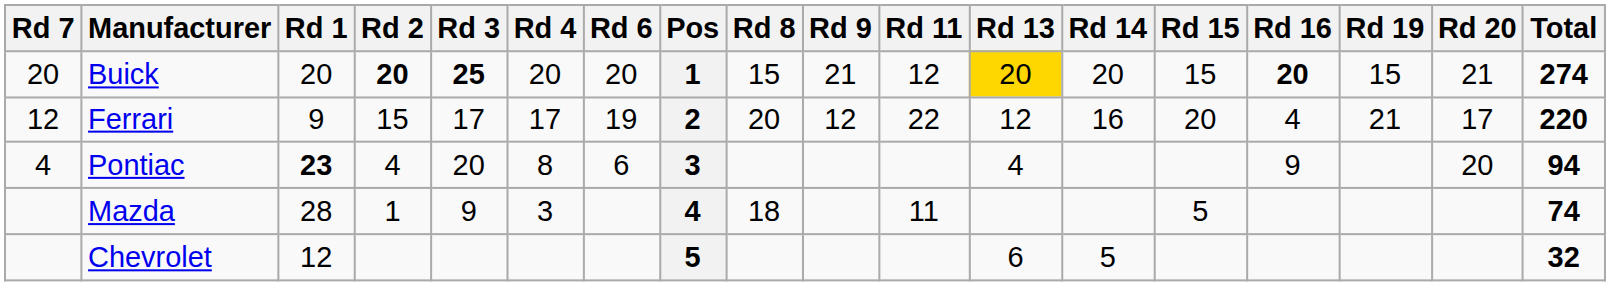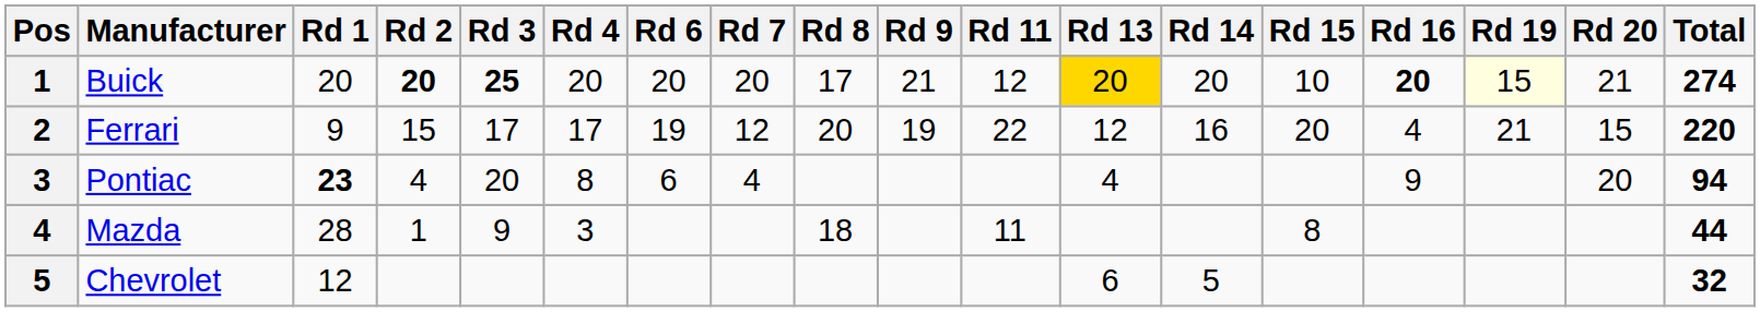 <table class="wikitable" style="font-size: 90%;">
 <tr>
-<th>Rd 7</th>
+<th>Pos</th>
 <th>Manufacturer</th>
 <th>Rd 1</th>
 <th>Rd 2</th>
 <th>Rd 3</th>
 <th>Rd 4</th>
 <th>Rd 6</th>
-<th>Pos</th>
+<th>Rd 7</th>
 <th>Rd 8</th>
 <th>Rd 9</th>
 <th>Rd 11</th>
 <th>Rd 13</th>
 <th>Rd 14</th>
 <th>Rd 15</th>
 <th>Rd 16</th>
 <th>Rd 19</th>
 <th>Rd 20</th>
 <th>Total</th>
 </tr>
 <tr>
-<td style="text-align:center;">20</td>
+<th>1</th>
 <td> <a href='#'>Buick</a></td>
 <td style="text-align:center;">20</td>
 <td style="text-align:center;"><strong>20</strong></td>
 <td style="text-align:center;"><strong>25</strong></td>
 <td style="text-align:center;">20</td>
 <td style="text-align:center;">20</td>
-<th>1</th>
-<td style="text-align:center;">15</td>
+<td style="text-align:center;">20</td>
+<td style="text-align:center;">17</td>
 <td style="text-align:center;">21</td>
 <td style="text-align:center;">12</td>
 <td style="background: gold; text-align:center;">20</td>
 <td style="text-align:center;">20</td>
-<td style="text-align:center;">15</td>
+<td style="text-align:center;">10</td>
 <td style="text-align:center;"><strong>20</strong></td>
-<td style="text-align:center;">15</td>
+<td style="background: lightyellow; text-align:center;">15</td>
 <td style="text-align:center;">21</td>
 <td style="text-align:center;"><strong>274</strong></td>
 </tr>
 <tr>
-<td style="text-align:center;">12</td>
+<th>2</th>
 <td> <a href='#'>Ferrari</a></td>
 <td style="text-align:center;">9</td>
 <td style="text-align:center;">15</td>
 <td style="text-align:center;">17</td>
 <td style="text-align:center;">17</td>
 <td style="text-align:center;">19</td>
-<th>2</th>
+<td style="text-align:center;">12</td>
 <td style="text-align:center;">20</td>
-<td style="text-align:center;">12</td>
+<td style="text-align:center;">19</td>
 <td style="text-align:center;">22</td>
 <td style="text-align:center;">12</td>
 <td style="text-align:center;">16</td>
 <td style="text-align:center;">20</td>
 <td style="text-align:center;">4</td>
 <td style="text-align:center;">21</td>
-<td style="text-align:center;">17</td>
+<td style="text-align:center;">15</td>
 <td style="text-align:center;"><strong>220</strong></td>
 </tr>
 <tr>
-<td style="text-align:center;">4</td>
+<th>3</th>
 <td> <a href='#'>Pontiac</a></td>
 <td style="text-align:center;"><strong>23</strong></td>
 <td style="text-align:center;">4</td>
 <td style="text-align:center;">20</td>
 <td style="text-align:center;">8</td>
 <td style="text-align:center;">6</td>
-<th>3</th>
+<td style="text-align:center;">4</td>
 <td></td>
 <td></td>
 <td></td>
 <td style="text-align:center;">4</td>
 <td></td>
 <td></td>
 <td style="text-align:center;">9</td>
 <td></td>
 <td style="text-align:center;">20</td>
 <td style="text-align:center;"><strong>94</strong></td>
 </tr>
 <tr>
-<td></td>
+<th>4</th>
 <td> <a href='#'>Mazda</a></td>
 <td style="text-align:center;">28</td>
 <td style="text-align:center;">1</td>
 <td style="text-align:center;">9</td>
 <td style="text-align:center;">3</td>
 <td></td>
-<th>4</th>
+<td></td>
 <td style="text-align:center;">18</td>
 <td></td>
 <td style="text-align:center;">11</td>
 <td></td>
 <td></td>
-<td style="text-align:center;">5</td>
+<td style="text-align:center;">8</td>
 <td></td>
 <td></td>
 <td></td>
-<td style="text-align:center;"><strong>74</strong></td>
+<td style="text-align:center;"><strong>44</strong></td>
 </tr>
 <tr>
-<td></td>
+<th>5</th>
 <td> <a href='#'>Chevrolet</a></td>
 <td style="text-align:center;">12</td>
 <td></td>
 <td></td>
 <td></td>
 <td></td>
-<th>5</th>
+<td></td>
 <td></td>
 <td></td>
 <td></td>
 <td style="text-align:center;">6</td>
 <td style="text-align:center;">5</td>
 <td></td>
 <td></td>
 <td></td>
 <td></td>
 <td style="text-align:center;"><strong>32</strong></td>
 </tr>
 </table>
